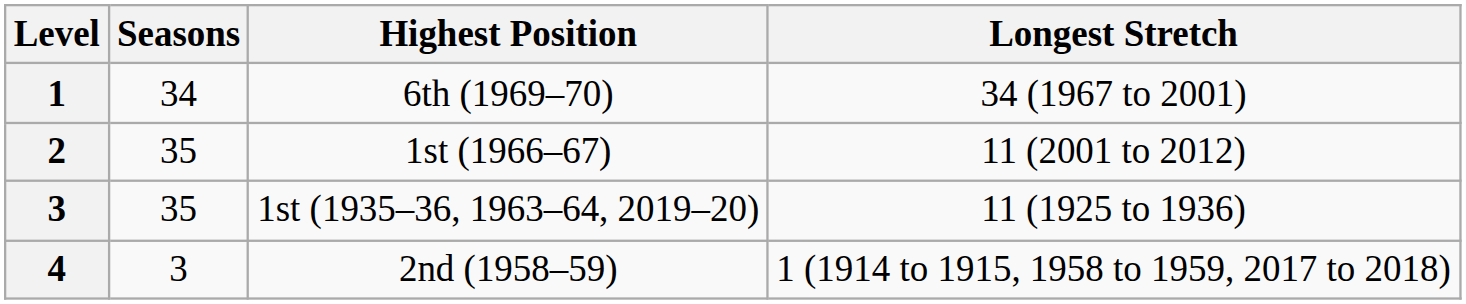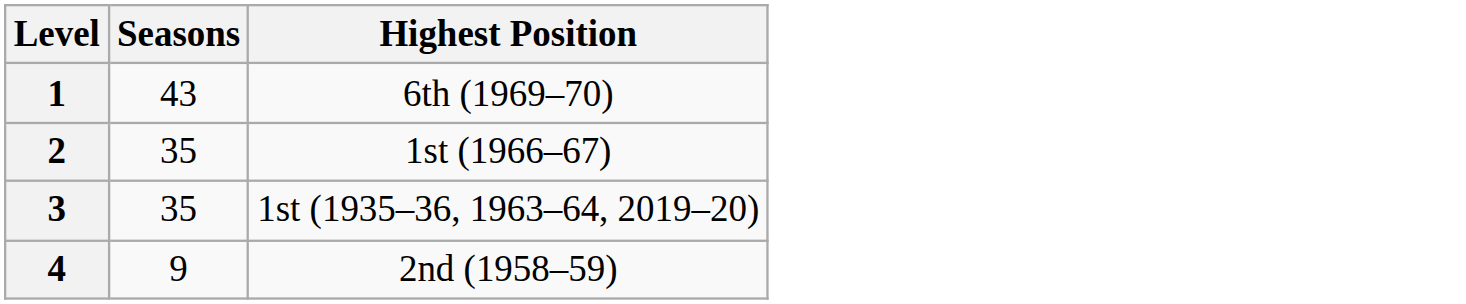 <table class="wikitable" style="text-align:center">
 <tr>
 <th>Level</th>
 <th>Seasons</th>
 <th>Highest Position</th>
-<th>Longest Stretch</th>
 </tr>
 <tr>
 <th>1</th>
-<td>34</td>
+<td>43</td>
 <td>6th (1969–70)</td>
-<td>34 (1967 to 2001)</td>
 </tr>
 <tr>
 <th>2</th>
 <td>35</td>
 <td>1st (1966–67)</td>
-<td>11 (2001 to 2012)</td>
 </tr>
 <tr>
 <th>3</th>
 <td>35</td>
 <td>1st (1935–36, 1963–64, 2019–20)</td>
-<td>11 (1925 to 1936)</td>
 </tr>
 <tr>
 <th>4</th>
-<td>3</td>
+<td>9</td>
 <td>2nd (1958–59)</td>
-<td>1 (1914 to 1915, 1958 to 1959, 2017 to 2018)</td>
 </tr>
 </table>
